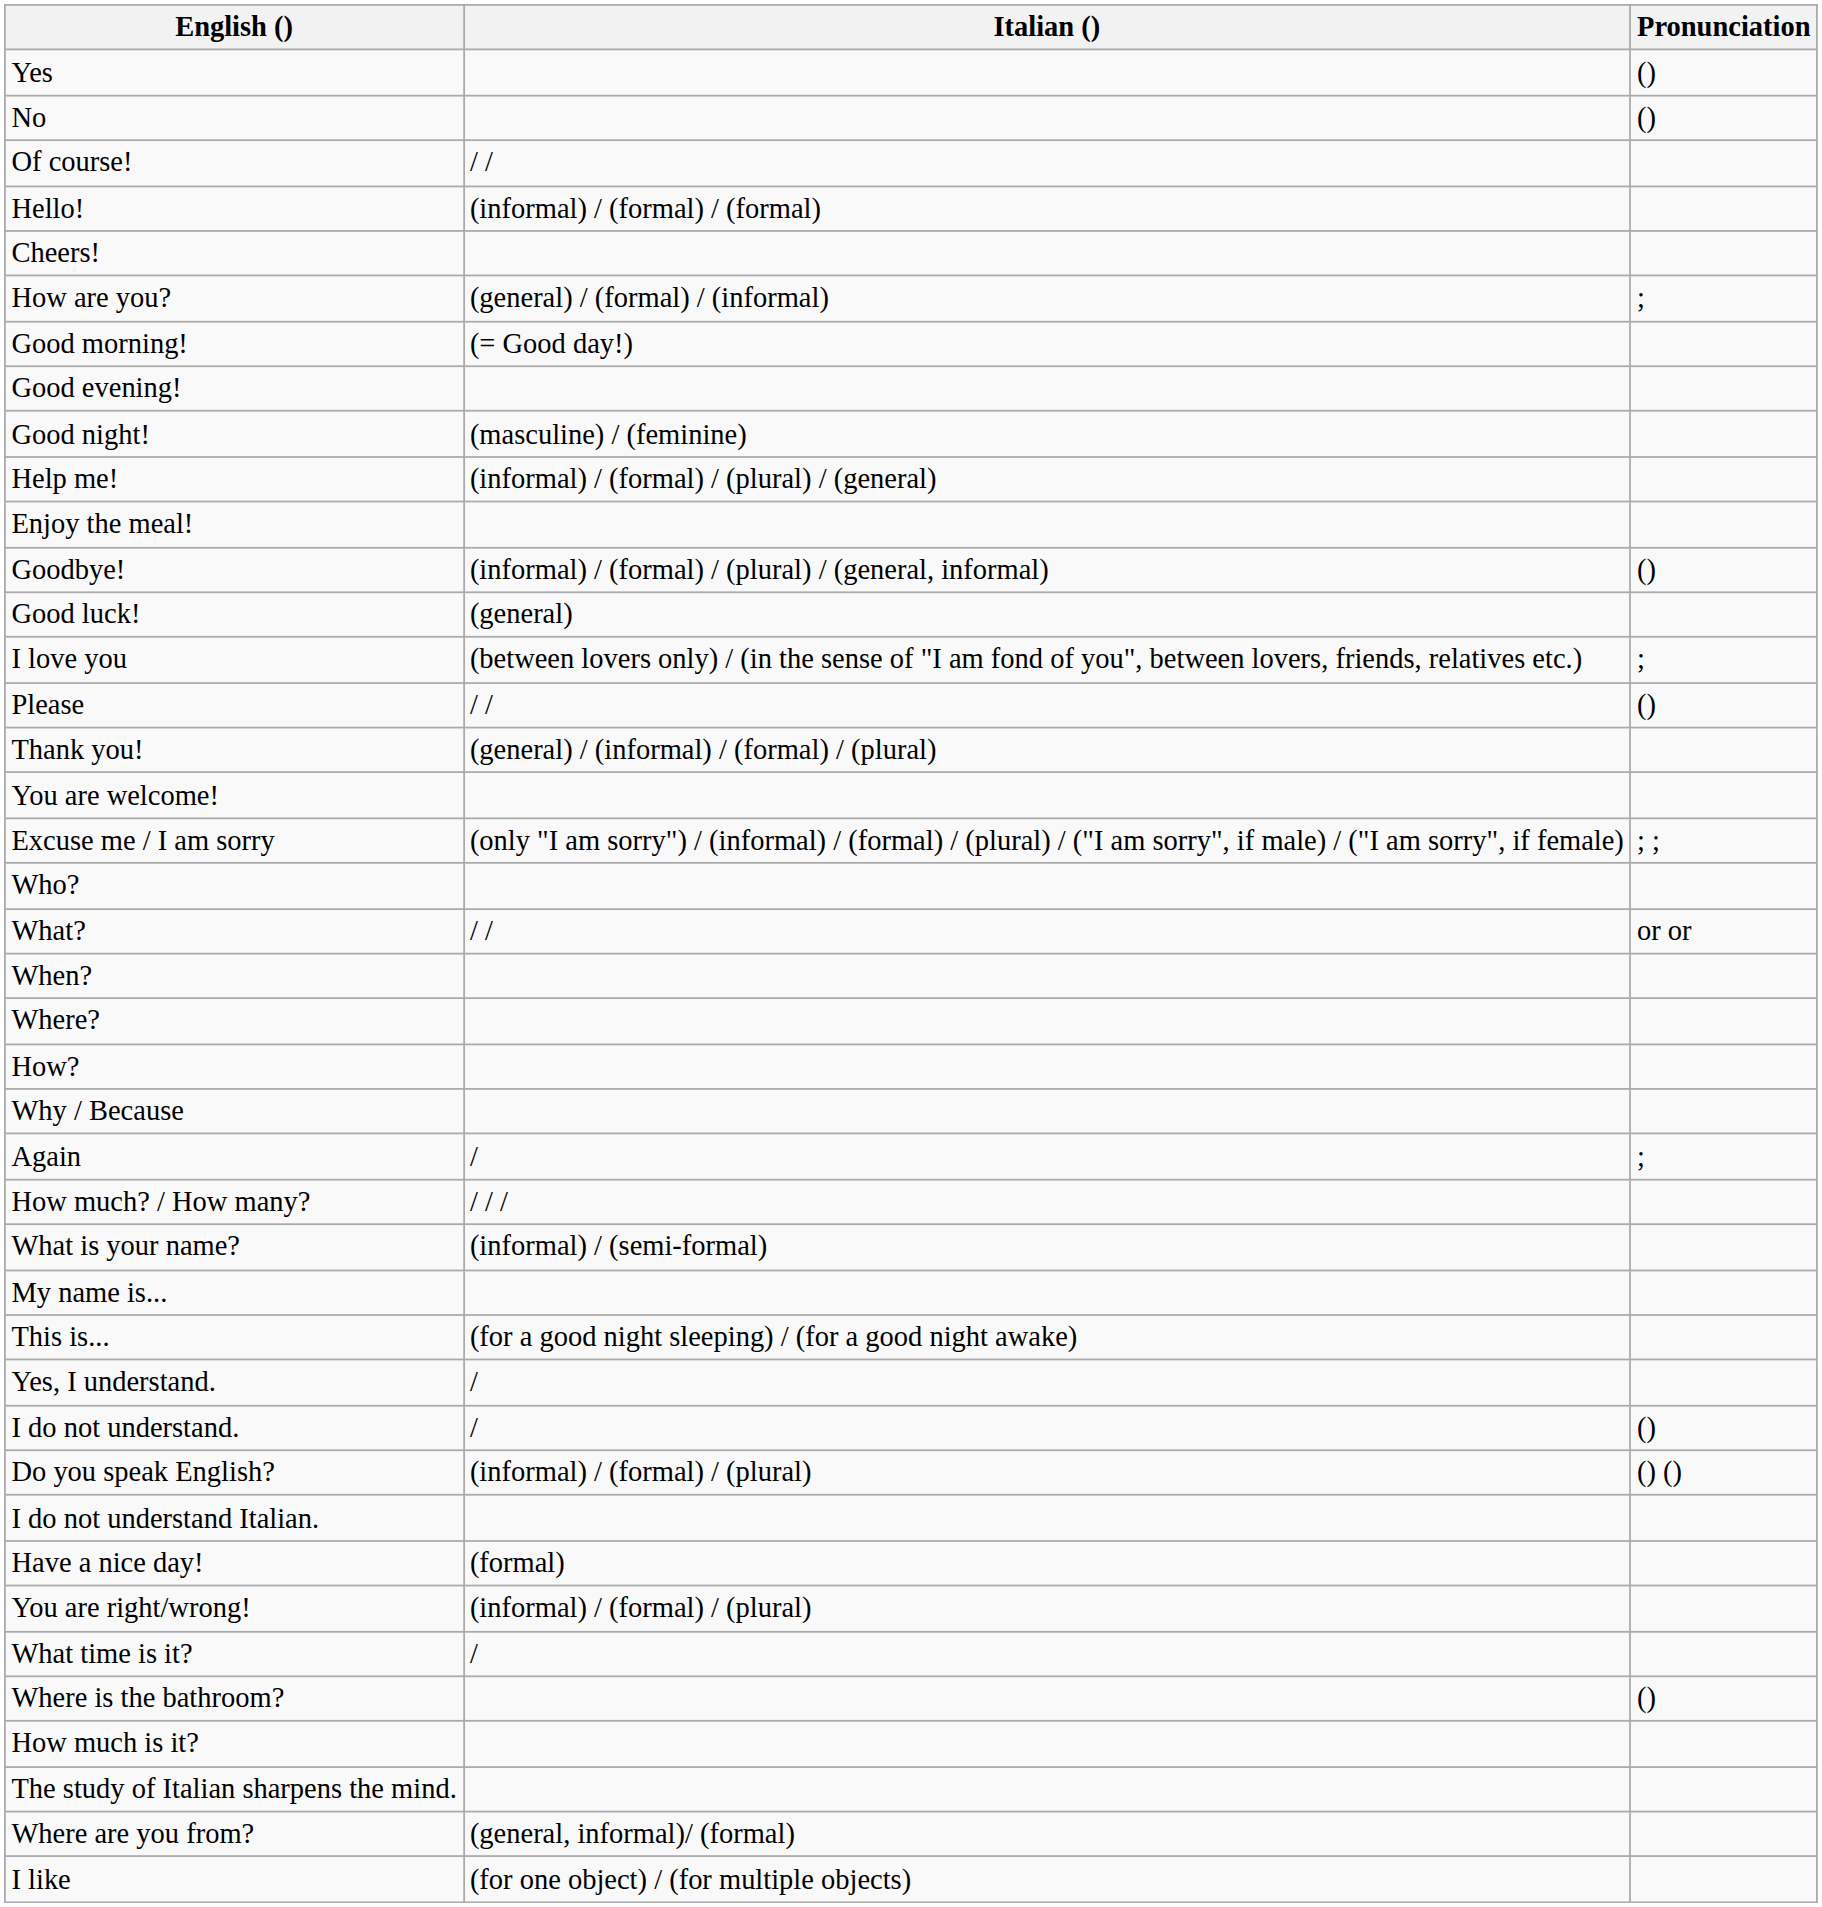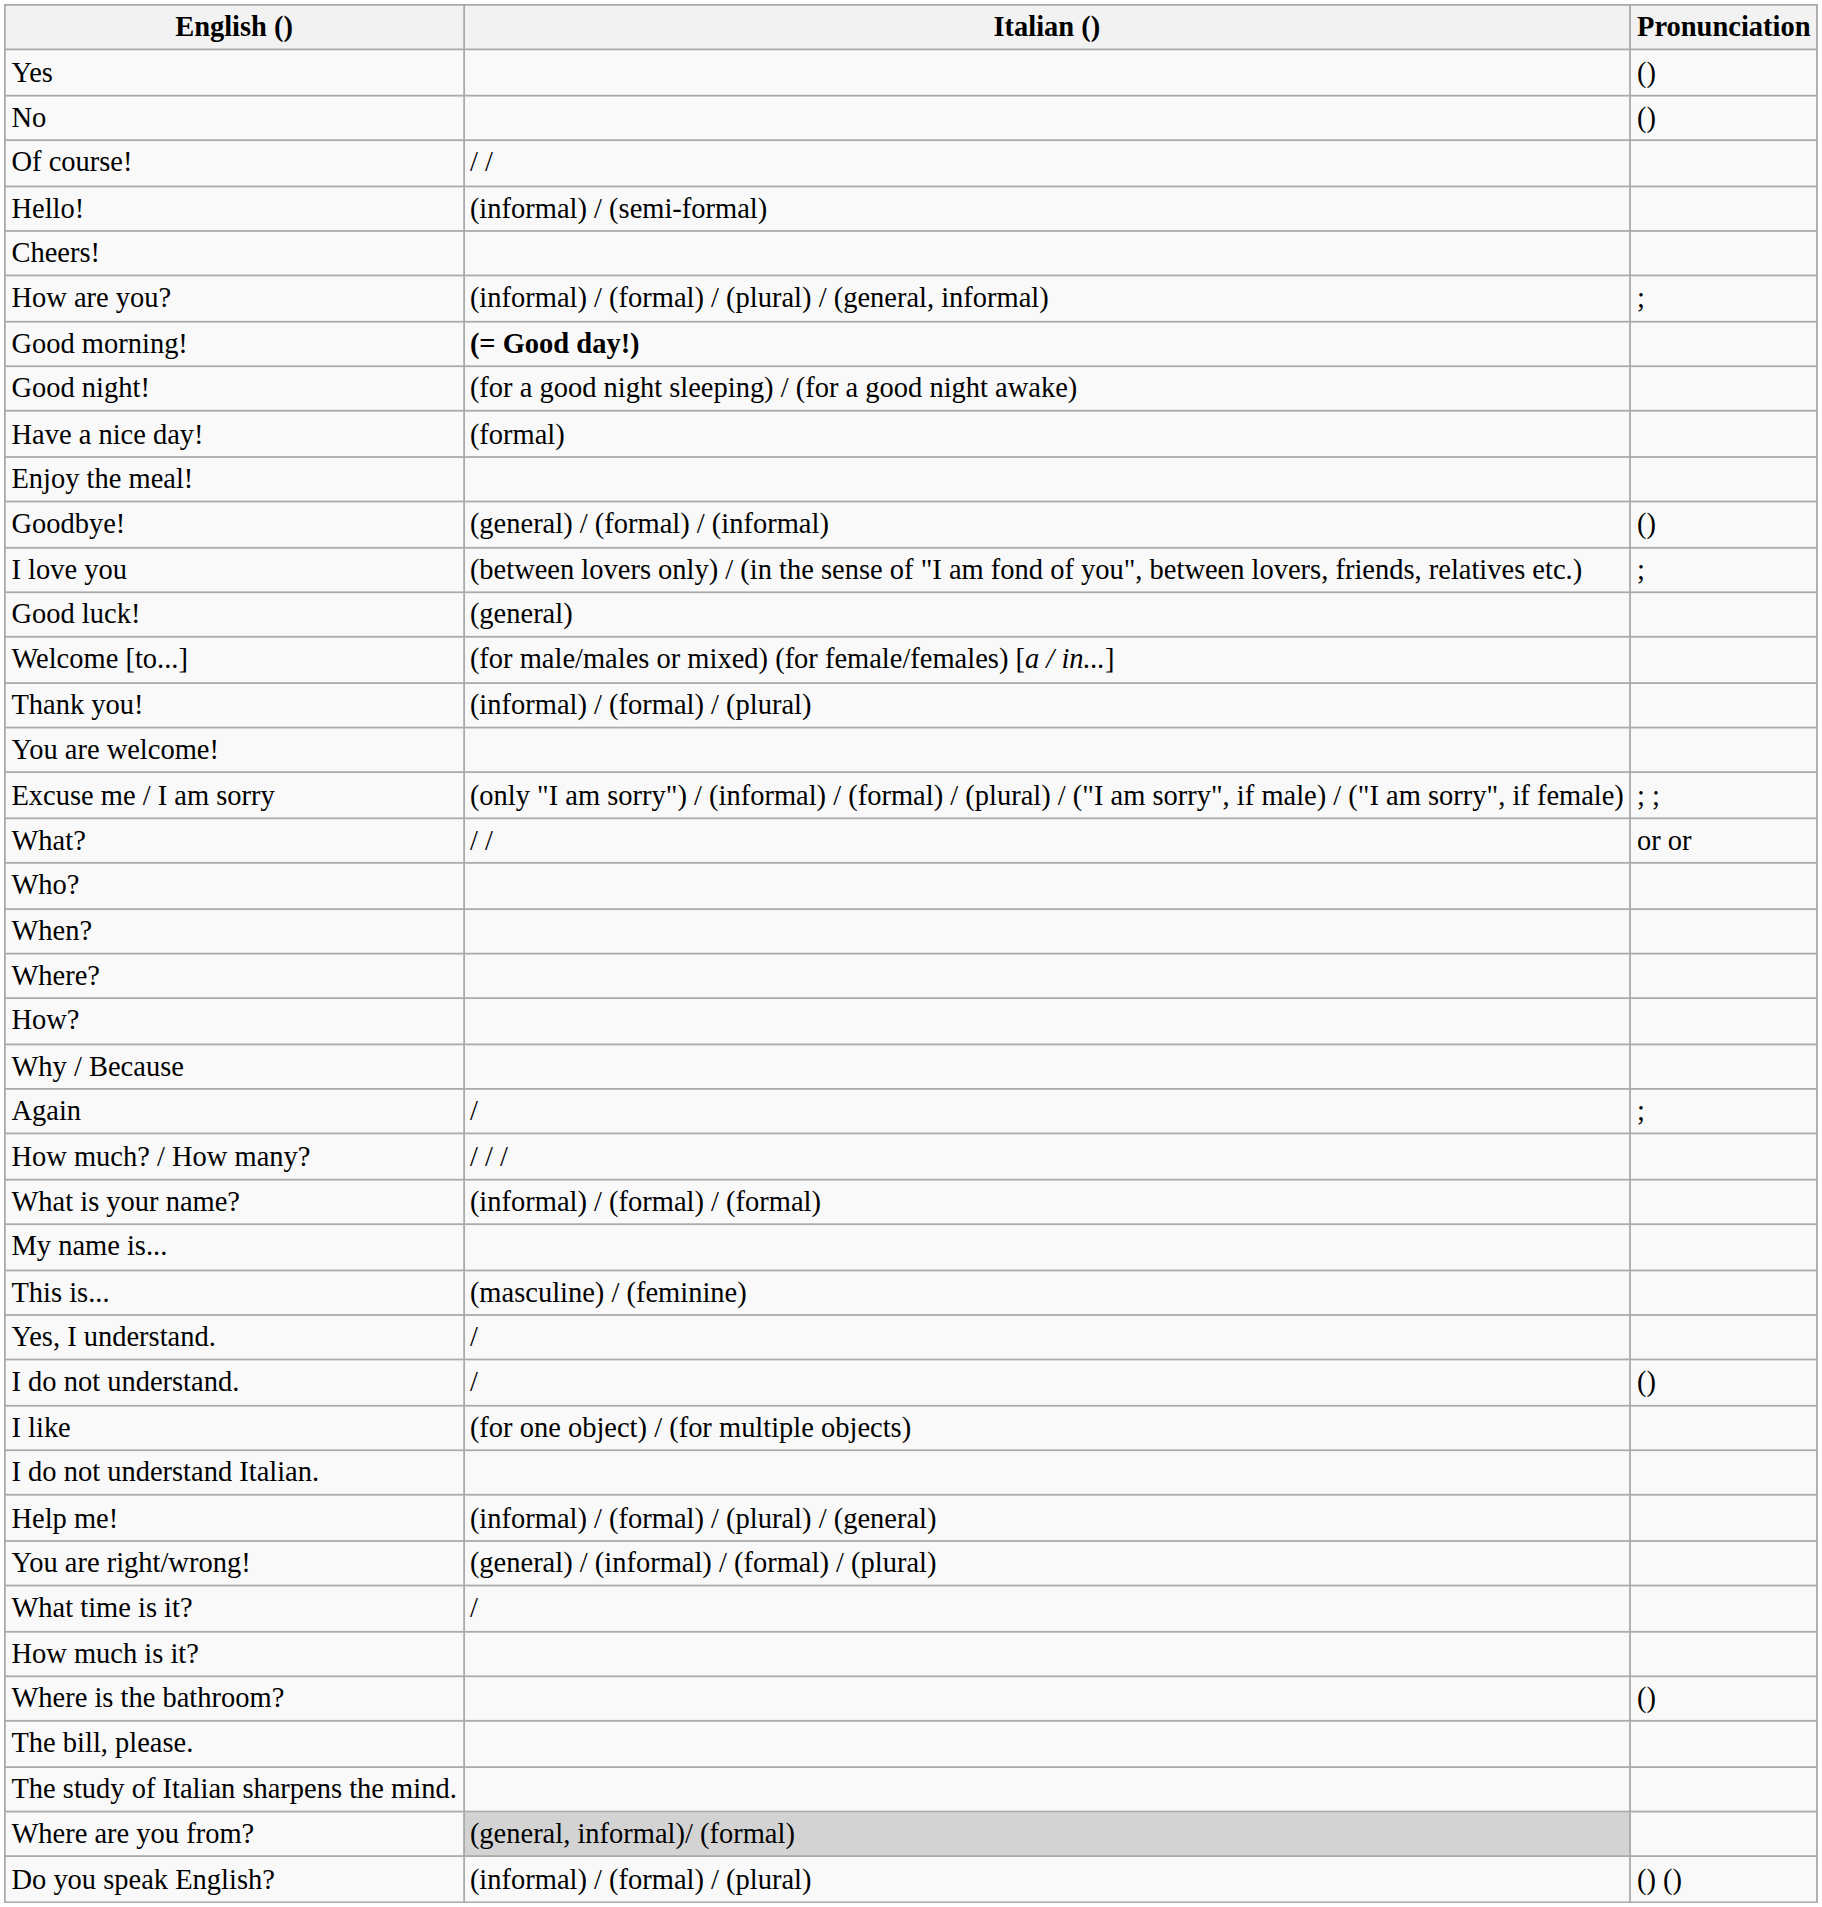 <table class="wikitable">
 <tr>
 <th>English ()</th>
 <th>Italian ()</th>
 <th>Pronunciation</th>
 </tr>
 <tr>
 <td>Yes</td>
 <td></td>
 <td>() </td>
 </tr>
 <tr>
 <td>No</td>
 <td></td>
 <td>() </td>
 </tr>
 <tr>
 <td>Of course!</td>
 <td> /  / </td>
 <td>  </td>
 </tr>
 <tr>
 <td>Hello!</td>
-<td> (informal) /  (formal) /  (formal)</td>
+<td> (informal) /  (semi-formal)</td>
 <td></td>
 </tr>
 <tr>
 <td>Cheers!</td>
 <td></td>
 <td></td>
 </tr>
 <tr>
 <td>How are you?</td>
-<td> (general) /  (formal) /  (informal)</td>
+<td> (informal) /  (formal) /  (plural) /  (general, informal)</td>
 <td>;   </td>
 </tr>
 <tr>
 <td>Good morning!</td>
-<td> (= Good day!)</td>
-<td></td>
-</tr>
-<tr>
-<td>Good evening!</td>
-<td></td>
+<td><strong> (= Good day!)</strong></td>
 <td></td>
 </tr>
 <tr>
 <td>Good night!</td>
-<td> (masculine) /  (feminine)</td>
+<td> (for a good night sleeping) /  (for a good night awake)</td>
 <td> </td>
 </tr>
 <tr>
-<td>Help me!</td>
-<td> (informal) /  (formal) /  (plural) /  (general)</td>
-<td>  </td>
+<td>Have a nice day!</td>
+<td> (formal)</td>
+<td></td>
 </tr>
 <tr>
 <td>Enjoy the meal!</td>
 <td></td>
 <td></td>
 </tr>
 <tr>
 <td>Goodbye!</td>
-<td> (informal) /  (formal) /  (plural) /  (general, informal)</td>
+<td> (general) /  (formal) /  (informal)</td>
 <td>() </td>
+</tr>
+<tr>
+<td>I love you</td>
+<td> (between lovers only) /  (in the sense of "I am fond of you", between lovers, friends, relatives etc.)</td>
+<td>; </td>
 </tr>
 <tr>
 <td>Good luck!</td>
 <td> (general)</td>
 <td></td>
 </tr>
 <tr>
-<td>I love you</td>
-<td> (between lovers only) /  (in the sense of "I am fond of you", between lovers, friends, relatives etc.)</td>
-<td>; </td>
-</tr>
-<tr>
-<td>Please</td>
-<td> /  / </td>
-<td>()   </td>
+<td>Welcome [to...]</td>
+<td> (for male/males or mixed)  (for female/females) [<em>a / in...</em>]</td>
+<td> </td>
 </tr>
 <tr>
 <td>Thank you!</td>
-<td> (general) /  (informal) /  (formal) /  (plural)</td>
+<td> (informal) /  (formal) /  (plural)</td>
 <td> </td>
 </tr>
 <tr>
 <td>You are welcome!</td>
 <td></td>
 <td></td>
 </tr>
 <tr>
 <td>Excuse me / I am sorry</td>
 <td> (only "I am sorry") /  (informal) /  (formal) /  (plural) /  ("I am sorry", if male) /  ("I am sorry", if female)</td>
 <td>; ; </td>
 </tr>
 <tr>
+<td>What?</td>
+<td> /  / </td>
+<td> or   or  </td>
+</tr>
+<tr>
 <td>Who?</td>
 <td></td>
 <td></td>
-</tr>
-<tr>
-<td>What?</td>
-<td> /  / </td>
-<td> or   or  </td>
 </tr>
 <tr>
 <td>When?</td>
 <td></td>
 <td></td>
 </tr>
 <tr>
 <td>Where?</td>
 <td></td>
 <td></td>
 </tr>
 <tr>
 <td>How?</td>
 <td></td>
 <td></td>
 </tr>
 <tr>
 <td>Why / Because</td>
 <td></td>
 <td></td>
 </tr>
 <tr>
 <td>Again</td>
 <td> / </td>
 <td>; </td>
 </tr>
 <tr>
 <td>How much? / How many?</td>
 <td> /  /  / </td>
 <td></td>
 </tr>
 <tr>
 <td>What is your name?</td>
-<td> (informal) /  (semi-formal)</td>
+<td> (informal) /  (formal) /  (formal)</td>
 <td> </td>
 </tr>
 <tr>
 <td>My name is...</td>
 <td></td>
 <td></td>
 </tr>
 <tr>
 <td>This is...</td>
-<td> (for a good night sleeping) /  (for a good night awake)</td>
+<td> (masculine) /  (feminine)</td>
 <td> </td>
 </tr>
 <tr>
 <td>Yes, I understand.</td>
 <td> / </td>
 <td> </td>
 </tr>
 <tr>
 <td>I do not understand.</td>
 <td> / </td>
 <td>()  </td>
 </tr>
 <tr>
-<td>Do you speak English?</td>
-<td> (informal) /  (formal) /  (plural)</td>
-<td>()  () </td>
+<td>I like</td>
+<td> (for one object) /  (for multiple objects)</td>
+<td></td>
 </tr>
 <tr>
 <td>I do not understand Italian.</td>
 <td></td>
 <td></td>
 </tr>
 <tr>
-<td>Have a nice day!</td>
-<td> (formal)</td>
-<td></td>
+<td>Help me!</td>
+<td> (informal) /  (formal) /  (plural) /  (general)</td>
+<td>  </td>
 </tr>
 <tr>
 <td>You are right/wrong!</td>
-<td> (informal) /  (formal) /  (plural)</td>
+<td> (general) /  (informal) /  (formal) /  (plural)</td>
 <td></td>
 </tr>
 <tr>
 <td>What time is it?</td>
 <td> / </td>
 <td> </td>
 </tr>
 <tr>
+<td>How much is it?</td>
+<td></td>
+<td></td>
+</tr>
+<tr>
 <td>Where is the bathroom?</td>
 <td></td>
 <td>() </td>
 </tr>
 <tr>
-<td>How much is it?</td>
+<td>The bill, please.</td>
 <td></td>
 <td></td>
 </tr>
 <tr>
 <td>The study of Italian sharpens the mind.</td>
 <td></td>
 <td></td>
 </tr>
 <tr>
 <td>Where are you from?</td>
-<td> (general, informal)/  (formal)</td>
+<td style="background: lightgrey;"> (general, informal)/  (formal)</td>
 <td></td>
 </tr>
 <tr>
-<td>I like</td>
-<td> (for one object) /  (for multiple objects)</td>
-<td></td>
+<td>Do you speak English?</td>
+<td> (informal) /  (formal) /  (plural)</td>
+<td>()  () </td>
 </tr>
 </table>
